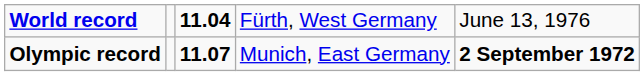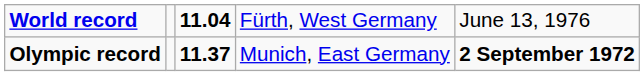 <table class="wikitable">
 <tr>
 <td><strong><a href='#'>World record</a></strong></td>
 <td></td>
 <td><strong>11.04</strong></td>
 <td><a href='#'>Fürth</a>, <a href='#'>West Germany</a></td>
 <td>June 13, 1976</td>
 </tr>
 <tr>
 <td><strong>Olympic record</strong></td>
 <td></td>
-<td><strong>11.07</strong></td>
+<td><strong>11.37</strong></td>
 <td><a href='#'>Munich</a>, <a href='#'>East Germany</a></td>
 <td><strong>2 September 1972</strong></td>
 </tr>
 </table>
